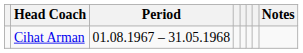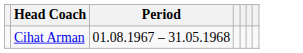 <table class="wikitable" style="text-align: left;">
 <tr>
 <th></th>
 <th>Head Coach</th>
 <th>Period</th>
 <th></th>
 <th></th>
 <th></th>
 <th></th>
-<th>Notes</th>
 </tr>
 <tr>
 <td></td>
 <td><a href='#'>Cihat Arman</a></td>
 <td>01.08.1967 – 31.05.1968</td>
 <td align="center"></td>
 <td align="center"></td>
 <td align="center"></td>
 <td align="center"></td>
-<td></td>
 </tr>
 </table>
